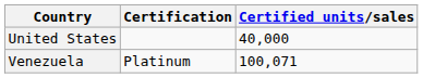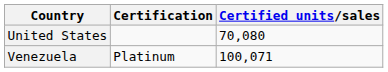 <table class="wikitable sortable">
 <tr>
 <th>Country</th>
 <th>Certification</th>
 <th><a href='#'>Certified units</a>/sales</th>
 </tr>
 <tr>
 <td scope="row" style="background-color: #f2f2f2;">United States</td>
 <td></td>
-<td>40,000</td>
+<td>70,080</td>
 </tr>
 <tr>
 <td scope="row" style="background-color: #f2f2f2;">Venezuela</td>
 <td>Platinum</td>
 <td>100,071</td>
 </tr>
 </table>
